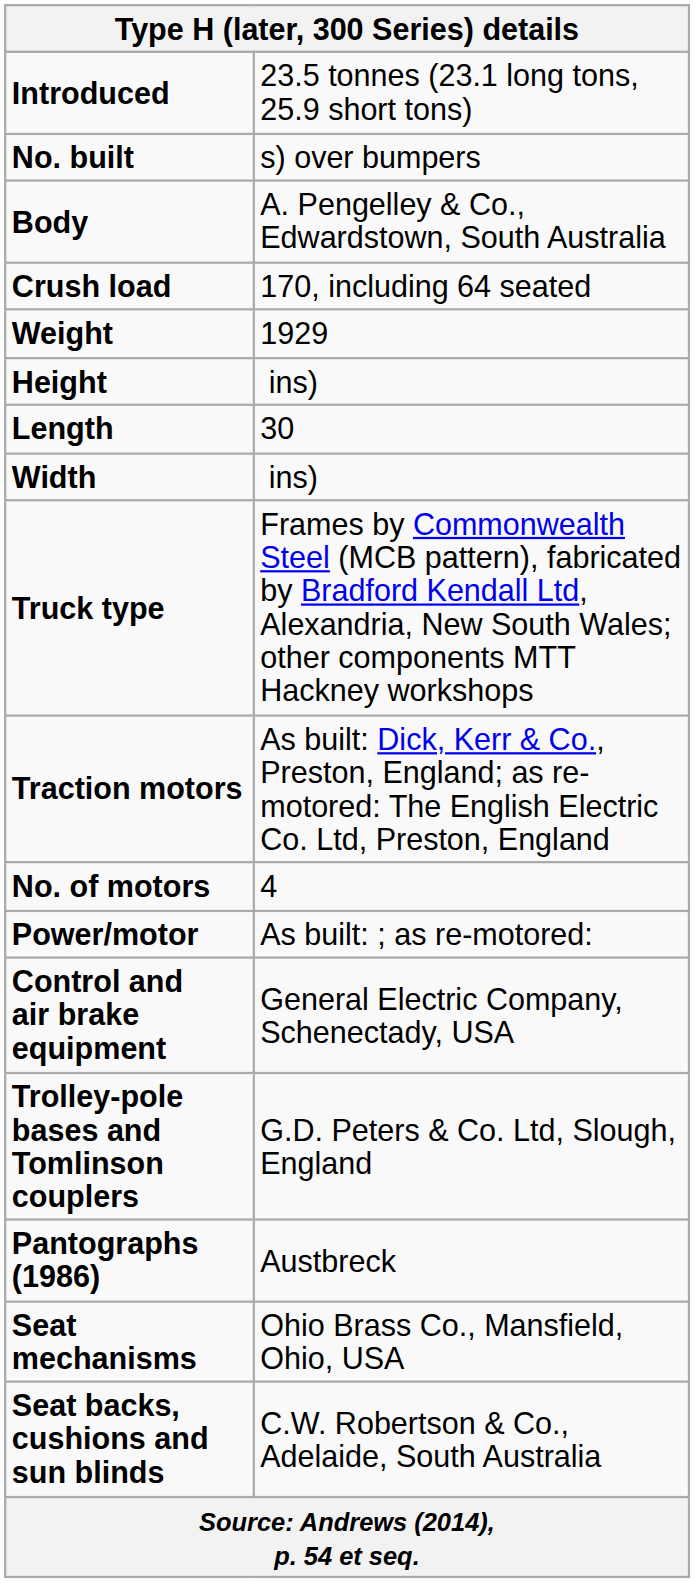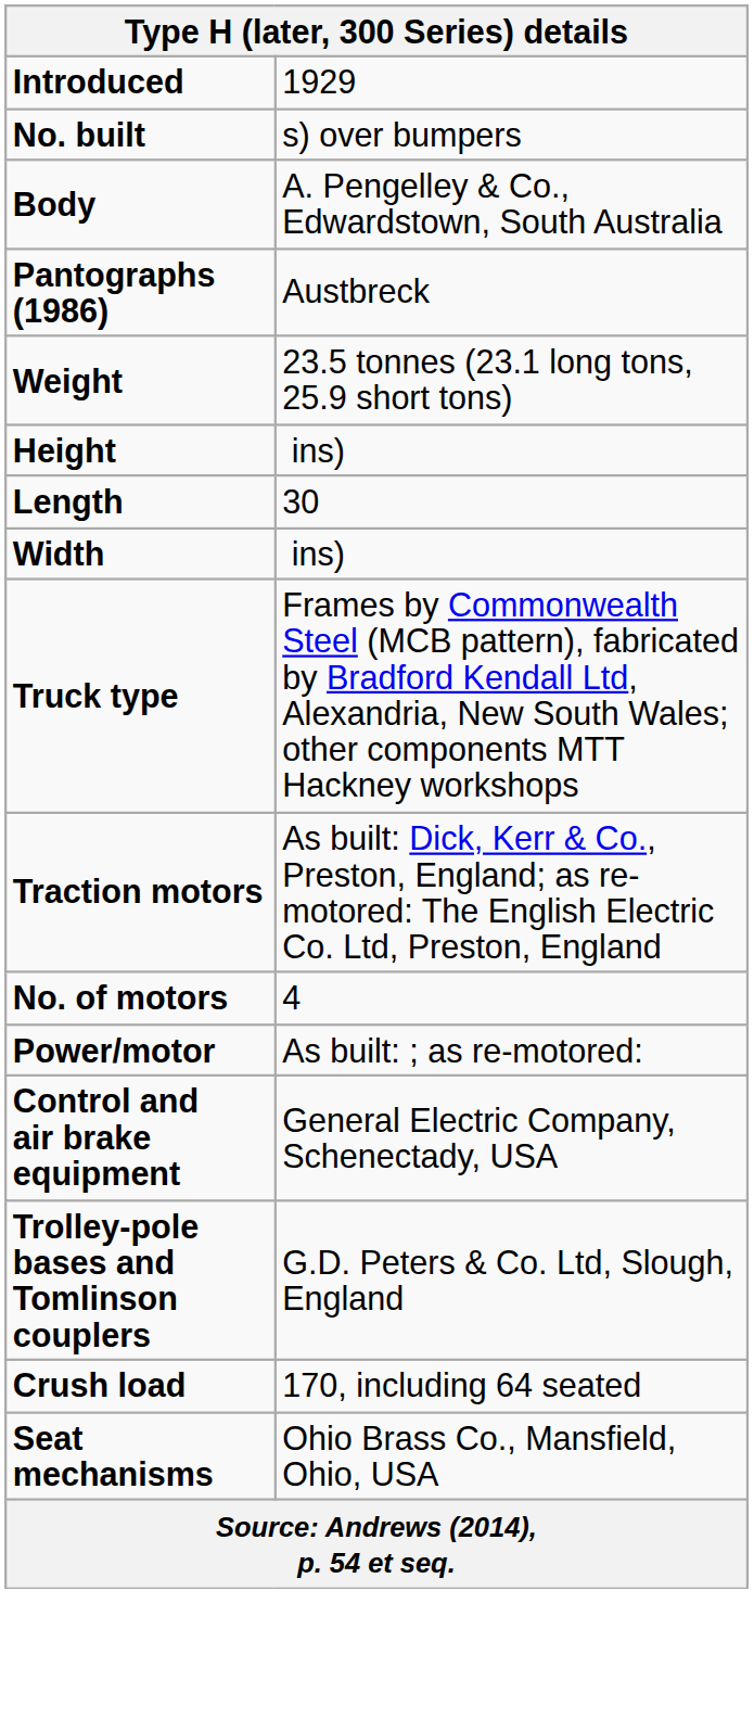 <table class="wikitable floatleft mw-collapsible mw-collapsed" border= "1" style= "width:35%; font-size: 86%; float:left; margin-left:1em; margin-right:3em; margin-bottom:2em">
 <tr>
 <th colspan="2"><strong>Type H (later, 300 Series) details</strong></th>
 </tr>
 <tr>
 <td><strong>Introduced</strong></td>
-<td>23.5 tonnes (23.1 long tons, 25.9 short tons)</td>
+<td>1929</td>
 </tr>
 <tr>
 <td><strong>No. built</strong></td>
 <td>s) over bumpers</td>
 </tr>
 <tr>
 <td><strong>Body</strong></td>
 <td>A. Pengelley & Co., Edwardstown, South Australia</td>
 </tr>
 <tr>
-<td><strong>Crush load</strong></td>
-<td>170, including 64 seated</td>
+<td><strong>Pantographs (1986)</strong></td>
+<td>Austbreck</td>
 </tr>
 <tr>
 <td><strong>Weight</strong></td>
-<td>1929</td>
+<td>23.5 tonnes (23.1 long tons, 25.9 short tons)</td>
 </tr>
 <tr>
 <td><strong>Height</strong></td>
 <td>  ins)</td>
 </tr>
 <tr>
 <td><strong>Length</strong></td>
 <td>30</td>
 </tr>
 <tr>
 <td><strong>Width</strong></td>
 <td>   ins)</td>
 </tr>
 <tr>
 <td><strong>Truck type</strong></td>
 <td>Frames by <a href='#'>Commonwealth Steel</a> (MCB pattern), fabricated by <a href='#'>Bradford Kendall Ltd</a>, Alexandria, New South Wales; other components MTT Hackney workshops</td>
 </tr>
 <tr>
 <td><strong>Traction motors</strong></td>
 <td>As built: <a href='#'>Dick, Kerr & Co.</a>, Preston, England; as re-motored: The English Electric Co. Ltd, Preston, England</td>
 </tr>
 <tr>
 <td><strong>No. of motors</strong></td>
 <td>4</td>
 </tr>
 <tr>
 <td><strong>Power/motor</strong></td>
 <td>As built: ; as re-motored: </td>
 </tr>
 <tr>
 <td><strong>Control and<br>air brake equipment</strong></td>
 <td>General Electric Company, Schenectady, USA</td>
 </tr>
 <tr>
 <td><strong>Trolley-pole bases and Tomlinson couplers<br></strong></td>
 <td>G.D. Peters & Co. Ltd, Slough, England</td>
 </tr>
 <tr>
-<td><strong>Pantographs (1986)</strong></td>
-<td>Austbreck</td>
+<td><strong>Crush load</strong></td>
+<td>170, including 64 seated</td>
 </tr>
 <tr>
 <td><strong>Seat mechanisms</strong></td>
 <td>Ohio Brass Co., Mansfield, Ohio, USA</td>
 </tr>
 <tr>
-<td><strong>Seat backs, cushions and sun blinds</strong></td>
-<td>C.W. Robertson & Co., Adelaide, South Australia</td>
-</tr>
-<tr>
 <th colspan="2"><small><em>Source: Andrews (2014),<br>p. 54 et seq.</em></small></th>
 </tr>
 </table>
